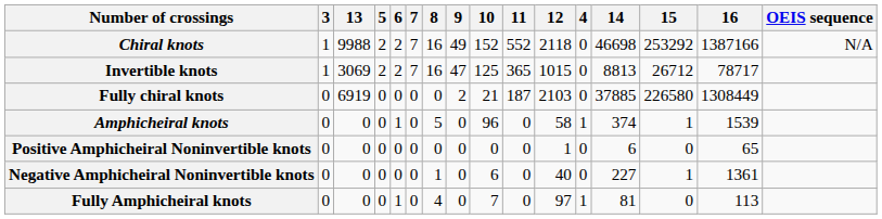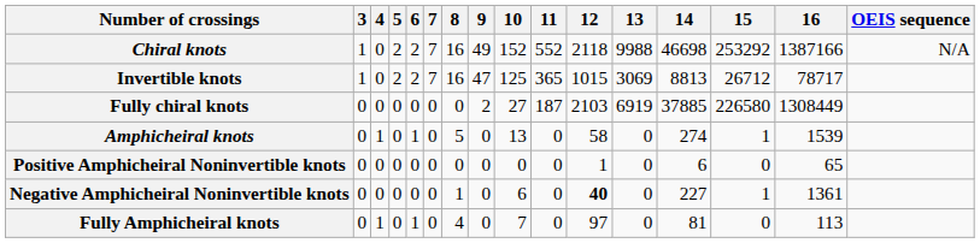 <table align="center" class="wikitable">
 <tr align="right">
 <th>Number of crossings</th>
 <th>3</th>
-<th>13</th>
+<th>4</th>
 <th>5</th>
 <th>6</th>
 <th>7</th>
 <th>8</th>
 <th>9</th>
 <th>10</th>
 <th>11</th>
 <th>12</th>
-<th>4</th>
+<th>13</th>
 <th>14</th>
 <th>15</th>
 <th>16</th>
 <th><a href='#'>OEIS</a> sequence</th>
 </tr>
 <tr align="right">
 <th><em>Chiral knots</em></th>
 <td align="right">1</td>
-<td>9988</td>
+<td>0</td>
 <td>2</td>
 <td>2</td>
 <td>7</td>
 <td>16</td>
 <td>49</td>
 <td>152</td>
 <td>552</td>
 <td>2118</td>
-<td>0</td>
+<td>9988</td>
 <td>46698</td>
 <td>253292</td>
 <td>1387166</td>
 <td>N/A</td>
 </tr>
 <tr align="right">
 <th>Invertible knots</th>
 <td>1</td>
-<td>3069</td>
+<td>0</td>
 <td>2</td>
 <td>2</td>
 <td>7</td>
 <td>16</td>
 <td>47</td>
 <td>125</td>
 <td>365</td>
 <td>1015</td>
-<td>0</td>
+<td>3069</td>
 <td>8813</td>
 <td>26712</td>
 <td>78717</td>
 <td></td>
 </tr>
 <tr align="right">
 <th>Fully chiral knots</th>
 <td>0</td>
-<td>6919</td>
+<td>0</td>
 <td>0</td>
 <td>0</td>
 <td>0</td>
 <td>0</td>
 <td>2</td>
-<td>21</td>
+<td>27</td>
 <td>187</td>
 <td>2103</td>
-<td>0</td>
+<td>6919</td>
 <td>37885</td>
 <td>226580</td>
 <td>1308449</td>
 <td></td>
 </tr>
 <tr align="right">
 <th><em>Amphicheiral knots</em></th>
 <td>0</td>
-<td>0</td>
+<td>1</td>
 <td>0</td>
 <td>1</td>
 <td>0</td>
 <td>5</td>
 <td>0</td>
-<td>96</td>
+<td>13</td>
 <td>0</td>
 <td>58</td>
-<td>1</td>
-<td>374</td>
+<td>0</td>
+<td>274</td>
 <td>1</td>
 <td>1539</td>
 <td></td>
 </tr>
 <tr align="right">
 <th>Positive Amphicheiral Noninvertible knots</th>
 <td>0</td>
 <td>0</td>
 <td>0</td>
 <td>0</td>
 <td>0</td>
 <td>0</td>
 <td>0</td>
 <td>0</td>
 <td>0</td>
 <td>1</td>
 <td>0</td>
 <td>6</td>
 <td>0</td>
 <td>65</td>
 <td></td>
 </tr>
 <tr align="right">
 <th>Negative Amphicheiral Noninvertible  knots</th>
 <td>0</td>
 <td>0</td>
 <td>0</td>
 <td>0</td>
 <td>0</td>
 <td>1</td>
 <td>0</td>
 <td>6</td>
 <td>0</td>
-<td>40</td>
+<td><strong>40</strong></td>
 <td>0</td>
 <td>227</td>
 <td>1</td>
 <td>1361</td>
 <td></td>
 </tr>
 <tr align="right">
 <th>Fully Amphicheiral knots</th>
 <td>0</td>
-<td>0</td>
+<td>1</td>
 <td>0</td>
 <td>1</td>
 <td>0</td>
 <td>4</td>
 <td>0</td>
 <td>7</td>
 <td>0</td>
 <td>97</td>
-<td>1</td>
+<td>0</td>
 <td>81</td>
 <td>0</td>
 <td>113</td>
 <td></td>
 </tr>
 </table>
